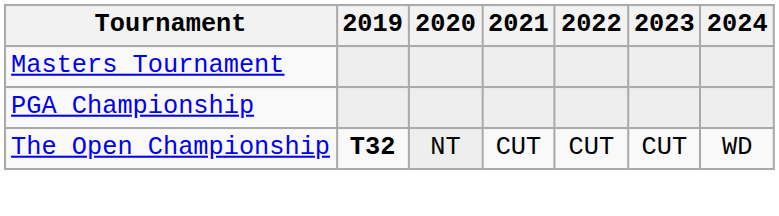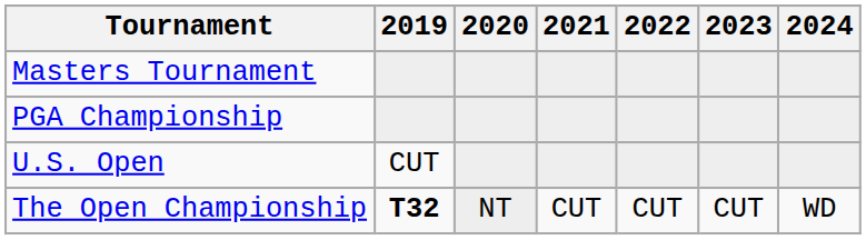 <table class="wikitable" style="font-size:95%;text-align:center;">
 <tr>
 <th>Tournament</th>
 <th>2019</th>
 <th>2020</th>
 <th>2021</th>
 <th>2022</th>
 <th>2023</th>
 <th>2024</th>
 </tr>
 <tr>
 <td align=left><a href='#'>Masters Tournament</a></td>
 <td style="background:#eeeeee;"></td>
 <td style="background:#eeeeee;"></td>
 <td style="background:#eeeeee;"></td>
 <td style="background:#eeeeee;"></td>
 <td style="background:#eeeeee;"></td>
 <td style="background:#eeeeee;"></td>
 </tr>
 <tr>
 <td align=left><a href='#'>PGA Championship</a></td>
 <td style="background:#eeeeee;"></td>
 <td style="background:#eeeeee;"></td>
 <td style="background:#eeeeee;"></td>
 <td style="background:#eeeeee;"></td>
 <td style="background:#eeeeee;"></td>
 <td style="background:#eeeeee;"></td>
 </tr>
 <tr>
+<td align=left><a href='#'>U.S. Open</a></td>
+<td>CUT</td>
+<td style="background:#eeeeee;"></td>
+<td style="background:#eeeeee;"></td>
+<td style="background:#eeeeee;"></td>
+<td style="background:#eeeeee;"></td>
+<td style="background:#eeeeee;"></td>
+</tr>
+<tr>
 <td align=left><a href='#'>The Open Championship</a></td>
 <td><strong>T32</strong></td>
 <td style="background:#eeeeee;">NT</td>
 <td>CUT</td>
 <td>CUT</td>
 <td>CUT</td>
 <td>WD</td>
 </tr>
 </table>
